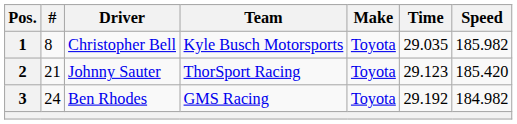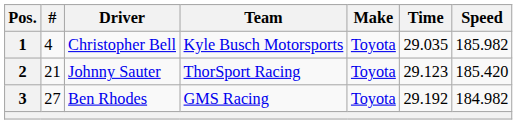 <table class="wikitable" style="font-size:95%">
 <tr>
 <th>Pos.</th>
 <th>#</th>
 <th>Driver</th>
 <th>Team</th>
 <th>Make</th>
 <th>Time</th>
 <th>Speed</th>
 </tr>
 <tr>
 <th>1</th>
-<td>8</td>
+<td>4</td>
 <td><a href='#'>Christopher Bell</a></td>
 <td><a href='#'>Kyle Busch Motorsports</a></td>
 <td><a href='#'>Toyota</a></td>
 <td>29.035</td>
 <td>185.982</td>
 </tr>
 <tr>
 <th>2</th>
 <td>21</td>
 <td><a href='#'>Johnny Sauter</a></td>
 <td><a href='#'>ThorSport Racing</a></td>
 <td><a href='#'>Toyota</a></td>
 <td>29.123</td>
 <td>185.420</td>
 </tr>
 <tr>
 <th>3</th>
-<td>24</td>
+<td>27</td>
 <td><a href='#'>Ben Rhodes</a></td>
 <td><a href='#'>GMS Racing</a></td>
 <td><a href='#'>Toyota</a></td>
 <td>29.192</td>
 <td>184.982</td>
 </tr>
 <tr>
 <th colspan="7"></th>
 </tr>
 </table>
